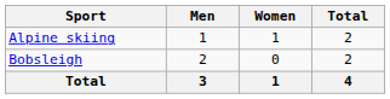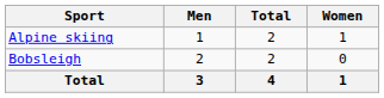 <table class="wikitable" style="text-align:center; font-size: 95%">
 <tr>
 <th width=140>Sport</th>
 <th width=60>Men</th>
+<th width=60>Total</th>
 <th width=60>Women</th>
-<th width=60>Total</th>
 </tr>
 <tr>
 <td align=left><a href='#'>Alpine skiing</a></td>
 <td>1</td>
+<td>2</td>
 <td>1</td>
-<td>2</td>
 </tr>
 <tr>
 <td align=left><a href='#'>Bobsleigh</a></td>
 <td>2</td>
+<td>2</td>
 <td>0</td>
-<td>2</td>
 </tr>
 <tr>
 <th>Total</th>
 <th>3</th>
+<th>4</th>
 <th>1</th>
-<th>4</th>
 </tr>
 </table>
